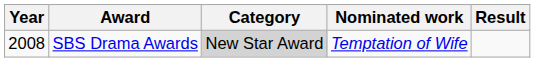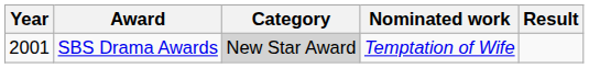 <table class="wikitable">
 <tr>
 <th>Year</th>
 <th>Award</th>
 <th>Category</th>
 <th>Nominated work</th>
 <th>Result</th>
 </tr>
 <tr>
-<td>2008</td>
+<td>2001</td>
 <td><a href='#'>SBS Drama Awards</a></td>
 <td style="background: lightgrey;">New Star Award</td>
 <td><em><a href='#'>Temptation of Wife</a></em></td>
 <td></td>
 </tr>
 </table>
